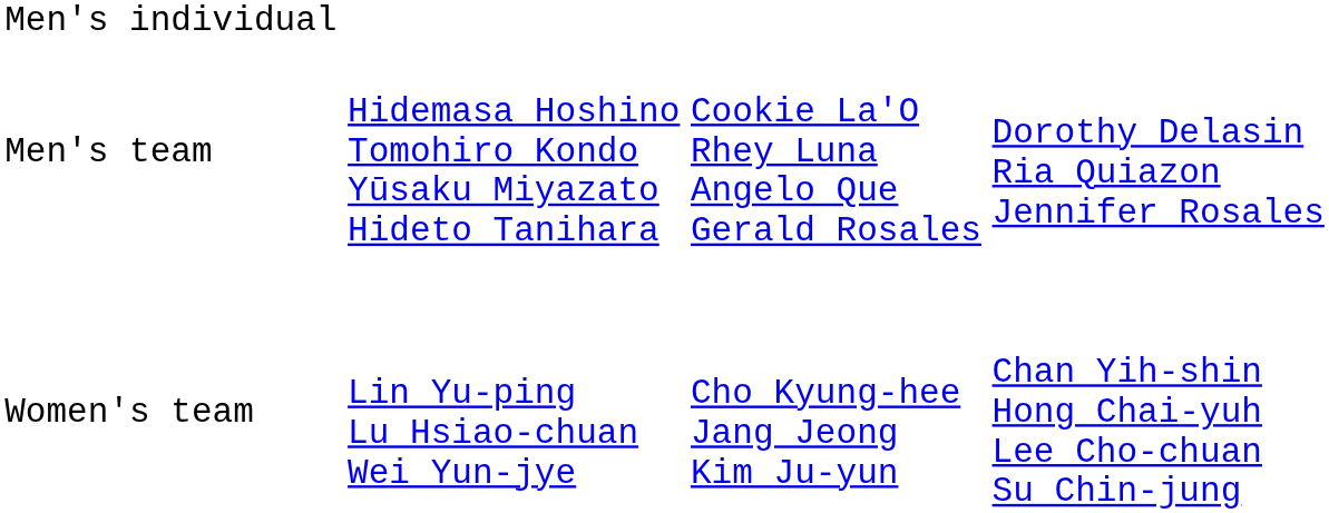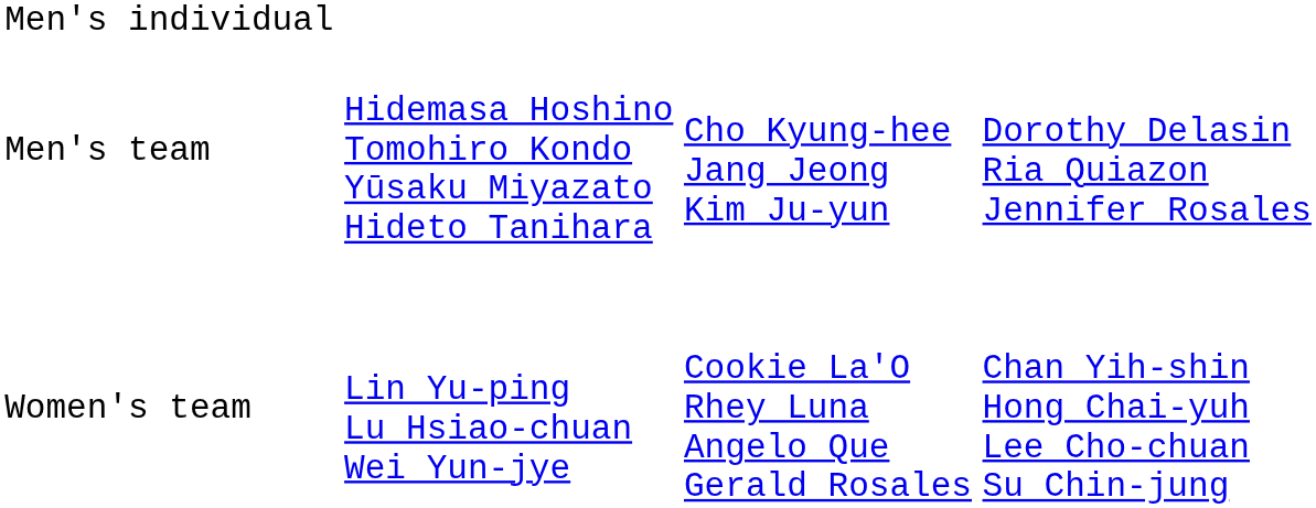 <table>
 <tr>
 <td>Men's individual<br></td>
 <td></td>
 <td></td>
 <td></td>
 </tr>
 <tr>
 <td>Men's team<br></td>
 <td><br><a href='#'>Hidemasa Hoshino</a><br><a href='#'>Tomohiro Kondo</a><br><a href='#'>Yūsaku Miyazato</a><br><a href='#'>Hideto Tanihara</a></td>
-<td><br><a href='#'>Cookie La'O</a><br><a href='#'>Rhey Luna</a><br><a href='#'>Angelo Que</a><br><a href='#'>Gerald Rosales</a></td>
+<td><br><a href='#'>Cho Kyung-hee</a><br><a href='#'>Jang Jeong</a><br><a href='#'>Kim Ju-yun</a></td>
 <td><br><a href='#'>Dorothy Delasin</a><br><a href='#'>Ria Quiazon</a><br><a href='#'>Jennifer Rosales</a></td>
 </tr>
 <tr>
 <td><br></td>
 <td></td>
 <td></td>
 <td></td>
 </tr>
 <tr>
 <td>Women's team<br></td>
 <td><br><a href='#'>Lin Yu-ping</a><br><a href='#'>Lu Hsiao-chuan</a><br><a href='#'>Wei Yun-jye</a></td>
-<td><br><a href='#'>Cho Kyung-hee</a><br><a href='#'>Jang Jeong</a><br><a href='#'>Kim Ju-yun</a></td>
+<td><br><a href='#'>Cookie La'O</a><br><a href='#'>Rhey Luna</a><br><a href='#'>Angelo Que</a><br><a href='#'>Gerald Rosales</a></td>
 <td><br><a href='#'>Chan Yih-shin</a><br><a href='#'>Hong Chai-yuh</a><br><a href='#'>Lee Cho-chuan</a><br><a href='#'>Su Chin-jung</a></td>
 </tr>
 </table>
